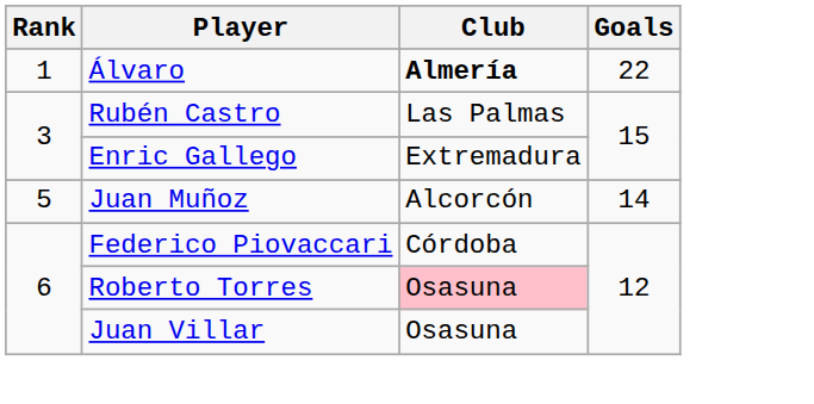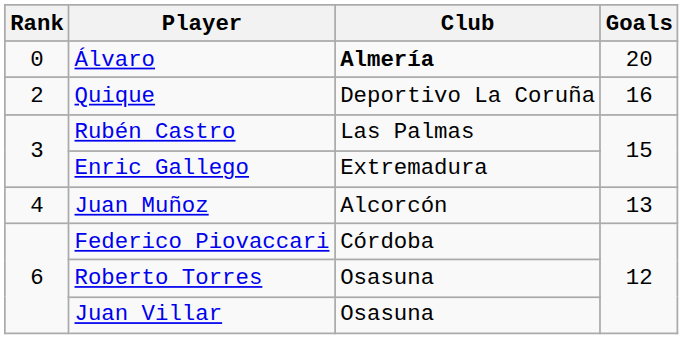 <table class="wikitable" style="text-align:center">
 <tr>
 <th>Rank</th>
 <th>Player</th>
 <th>Club</th>
 <th>Goals</th>
 </tr>
 <tr>
-<td>1</td>
+<td>0</td>
 <td align="left"> <a href='#'>Álvaro</a></td>
 <td align="left"><strong>Almería</strong></td>
-<td>22</td>
+<td>20</td>
+</tr>
+<tr>
+<td>2</td>
+<td align="left"> <a href='#'>Quique</a></td>
+<td align="left">Deportivo La Coruña</td>
+<td>16</td>
 </tr>
 <tr>
 <td rowspan=2>3</td>
 <td align="left"> <a href='#'>Rubén Castro</a></td>
 <td align="left">Las Palmas</td>
 <td rowspan=2>15</td>
 </tr>
 <tr>
 <td align="left"> <a href='#'>Enric Gallego</a></td>
 <td align="left">Extremadura</td>
 </tr>
 <tr>
-<td>5</td>
+<td>4</td>
 <td align="left"> <a href='#'>Juan Muñoz</a></td>
 <td align="left">Alcorcón</td>
-<td>14</td>
+<td>13</td>
 </tr>
 <tr>
 <td rowspan=3>6</td>
 <td align="left"> <a href='#'>Federico Piovaccari</a></td>
 <td align="left">Córdoba</td>
 <td rowspan=3>12</td>
 </tr>
 <tr>
 <td align="left"> <a href='#'>Roberto Torres</a></td>
-<td align="left" style="background: pink;">Osasuna</td>
+<td align="left">Osasuna</td>
 </tr>
 <tr>
 <td align="left"> <a href='#'>Juan Villar</a></td>
 <td align="left">Osasuna</td>
 </tr>
 </table>
